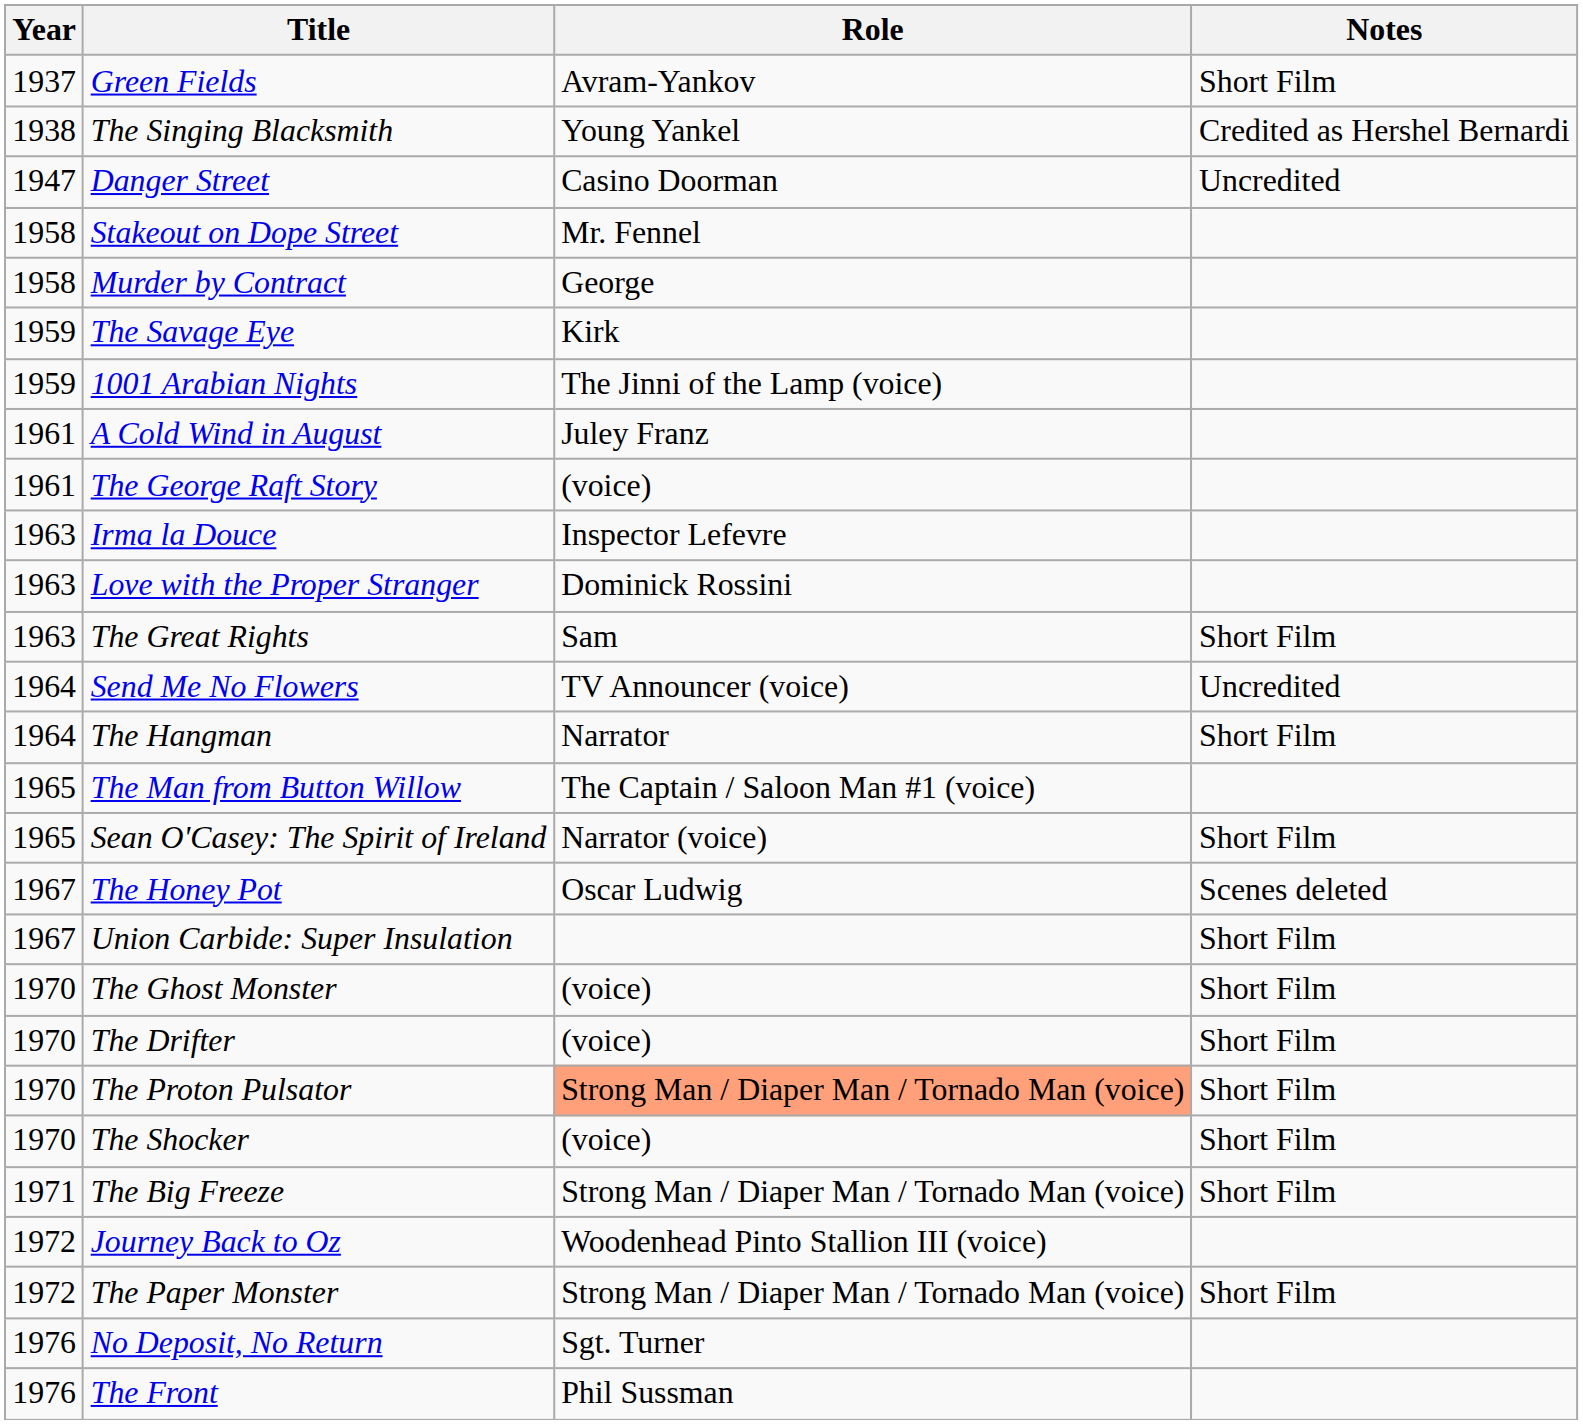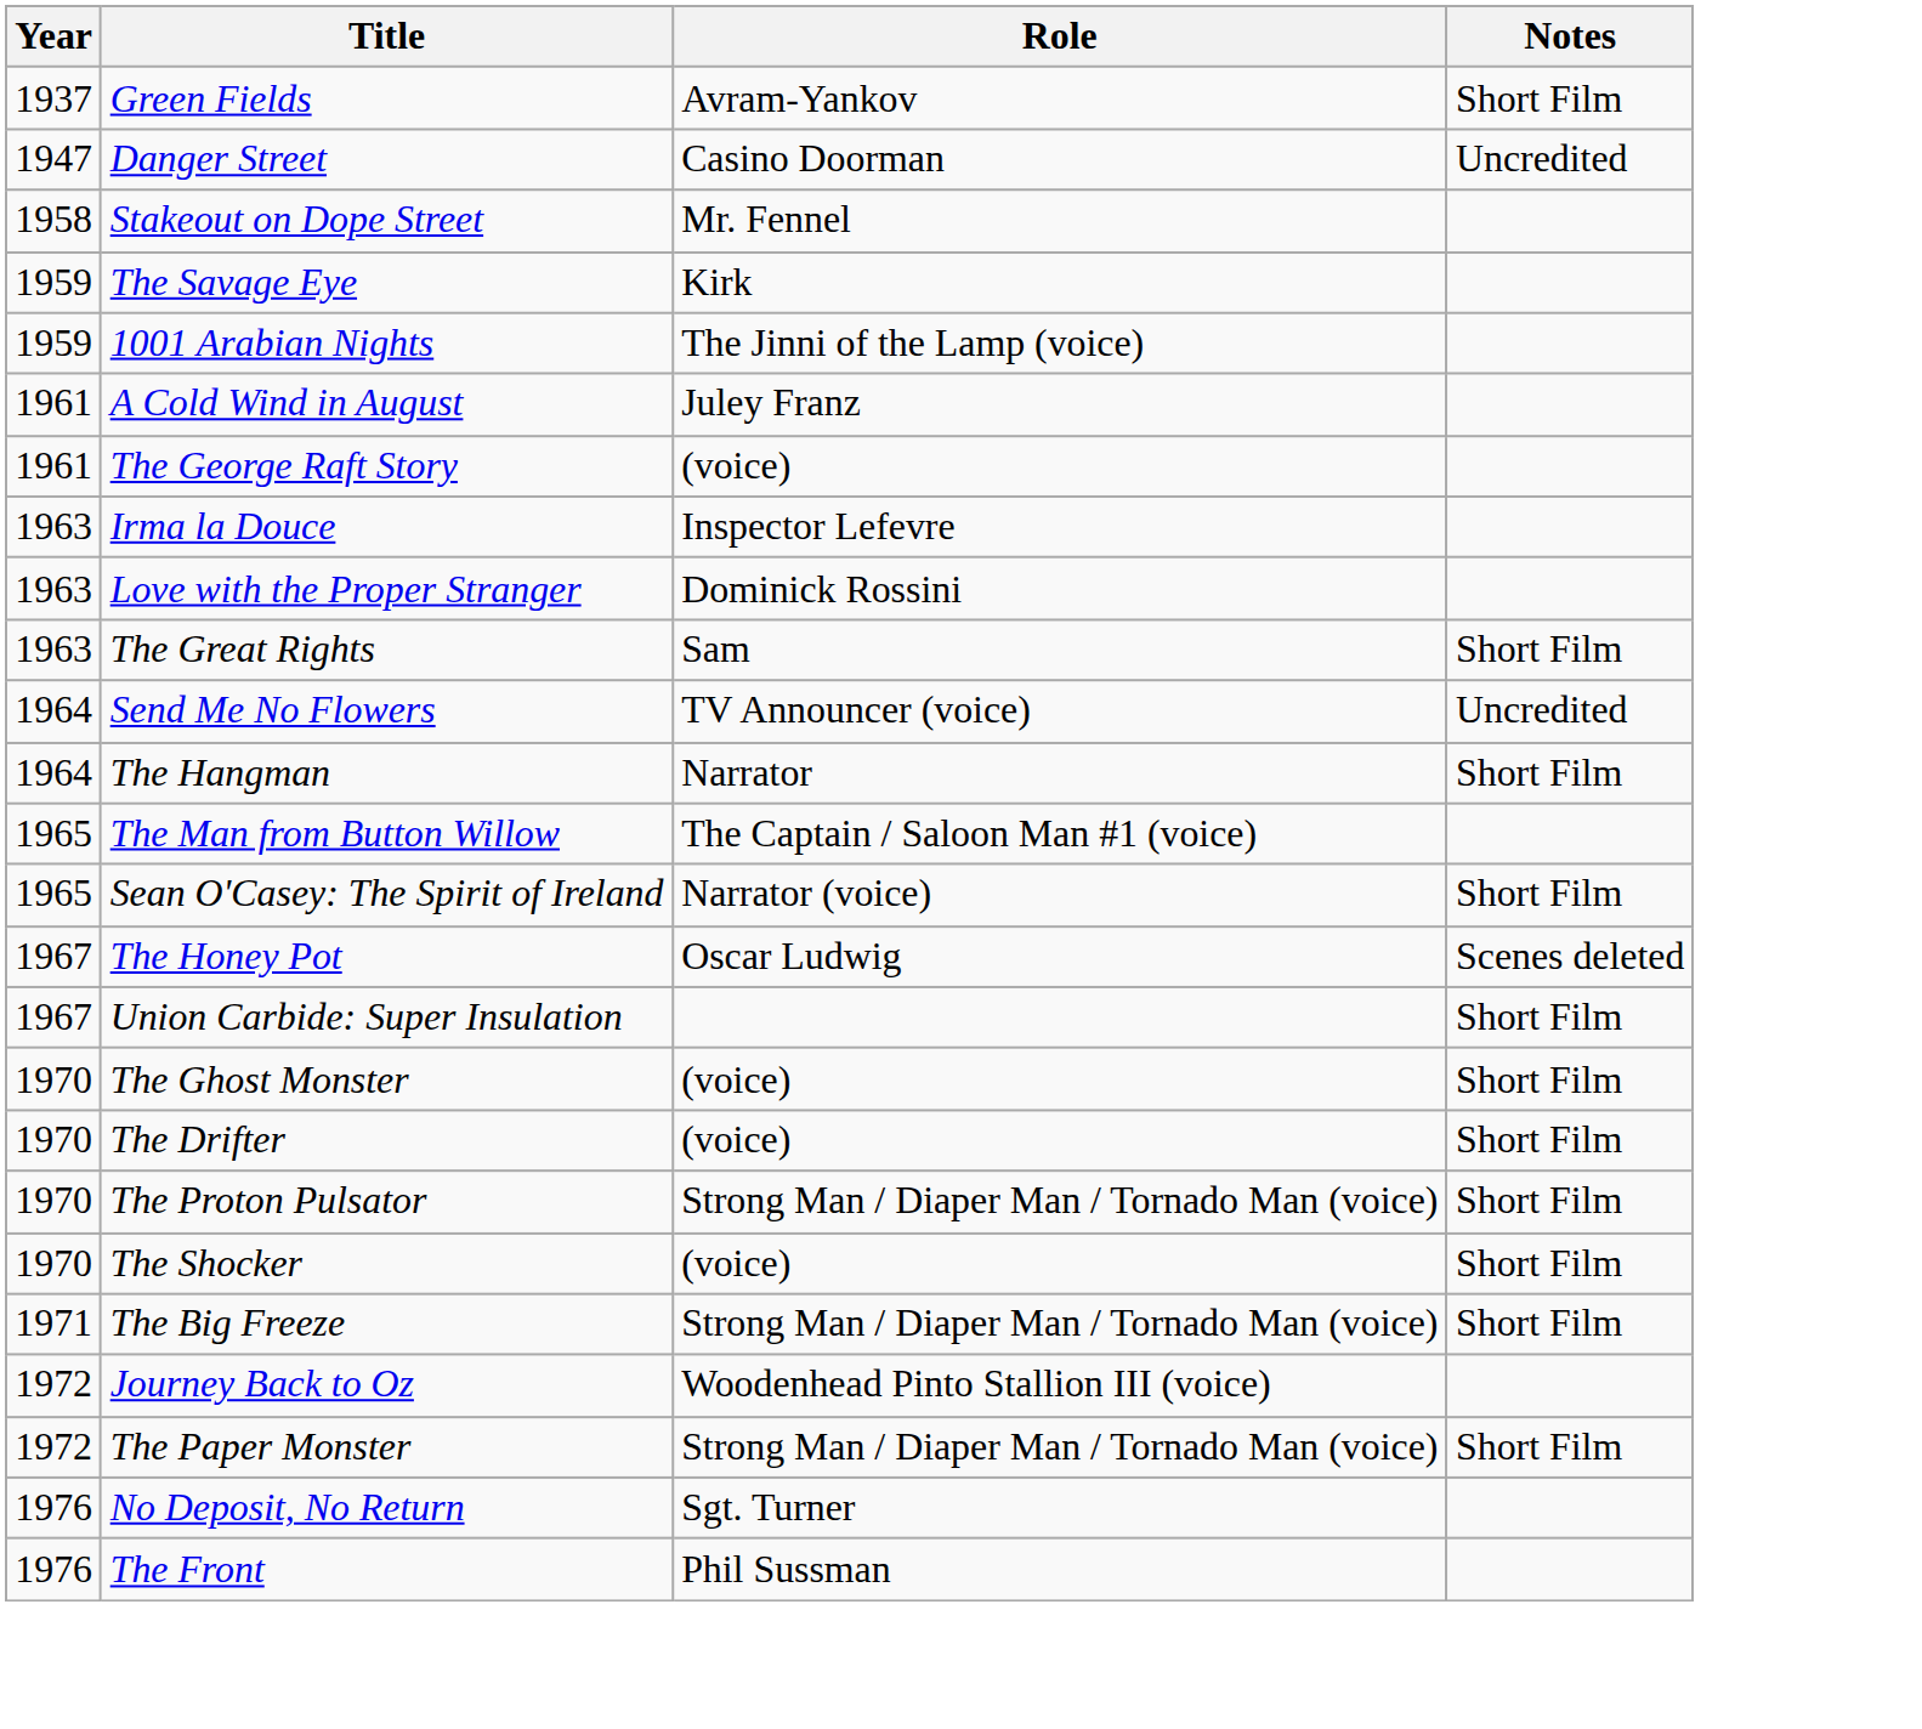 <table class="wikitable sortable">
 <tr>
 <th>Year</th>
 <th>Title</th>
 <th>Role</th>
 <th>Notes</th>
 </tr>
 <tr>
 <td>1937</td>
 <td><em><a href='#'>Green Fields</a></em></td>
 <td>Avram-Yankov</td>
 <td>Short Film</td>
 </tr>
 <tr>
-<td>1938</td>
-<td><em>The Singing Blacksmith</em></td>
-<td>Young Yankel</td>
-<td>Credited as Hershel Bernardi</td>
-</tr>
-<tr>
 <td>1947</td>
 <td><em><a href='#'>Danger Street</a></em></td>
 <td>Casino Doorman</td>
 <td>Uncredited</td>
 </tr>
 <tr>
 <td>1958</td>
 <td><em><a href='#'>Stakeout on Dope Street</a></em></td>
 <td>Mr. Fennel</td>
-<td></td>
-</tr>
-<tr>
-<td>1958</td>
-<td><em><a href='#'>Murder by Contract</a></em></td>
-<td>George</td>
 <td></td>
 </tr>
 <tr>
 <td>1959</td>
 <td><em><a href='#'>The Savage Eye</a></em></td>
 <td>Kirk</td>
 <td></td>
 </tr>
 <tr>
 <td>1959</td>
 <td><em><a href='#'>1001 Arabian Nights</a></em></td>
 <td>The Jinni of the Lamp (voice)</td>
 <td></td>
 </tr>
 <tr>
 <td>1961</td>
 <td><em><a href='#'>A Cold Wind in August</a></em></td>
 <td>Juley Franz</td>
 <td></td>
 </tr>
 <tr>
 <td>1961</td>
 <td><em><a href='#'>The George Raft Story</a></em></td>
 <td>(voice)</td>
 <td></td>
 </tr>
 <tr>
 <td>1963</td>
 <td><em><a href='#'>Irma la Douce</a></em></td>
 <td>Inspector Lefevre</td>
 <td></td>
 </tr>
 <tr>
 <td>1963</td>
 <td><em><a href='#'>Love with the Proper Stranger</a></em></td>
 <td>Dominick Rossini</td>
 <td></td>
 </tr>
 <tr>
 <td>1963</td>
 <td><em>The Great Rights</em></td>
 <td>Sam</td>
 <td>Short Film</td>
 </tr>
 <tr>
 <td>1964</td>
 <td><em><a href='#'>Send Me No Flowers</a></em></td>
 <td>TV Announcer (voice)</td>
 <td>Uncredited</td>
 </tr>
 <tr>
 <td>1964</td>
 <td><em>The Hangman</em></td>
 <td>Narrator</td>
 <td>Short Film</td>
 </tr>
 <tr>
 <td>1965</td>
 <td><em><a href='#'>The Man from Button Willow</a></em></td>
 <td>The Captain / Saloon Man #1 (voice)</td>
 <td></td>
 </tr>
 <tr>
 <td>1965</td>
 <td><em>Sean O'Casey: The Spirit of Ireland</em></td>
 <td>Narrator (voice)</td>
 <td>Short Film</td>
 </tr>
 <tr>
 <td>1967</td>
 <td><em><a href='#'>The Honey Pot</a></em></td>
 <td>Oscar Ludwig</td>
 <td>Scenes deleted</td>
 </tr>
 <tr>
 <td>1967</td>
 <td><em>Union Carbide: Super Insulation</em></td>
 <td></td>
 <td>Short Film</td>
 </tr>
 <tr>
 <td>1970</td>
 <td><em>The Ghost Monster</em></td>
 <td>(voice)</td>
 <td>Short Film</td>
 </tr>
 <tr>
 <td>1970</td>
 <td><em>The Drifter</em></td>
 <td>(voice)</td>
 <td>Short Film</td>
 </tr>
 <tr>
 <td>1970</td>
 <td><em>The Proton Pulsator</em></td>
-<td style="background: lightsalmon;">Strong Man / Diaper Man / Tornado Man (voice)</td>
+<td>Strong Man / Diaper Man / Tornado Man (voice)</td>
 <td>Short Film</td>
 </tr>
 <tr>
 <td>1970</td>
 <td><em>The Shocker</em></td>
 <td>(voice)</td>
 <td>Short Film</td>
 </tr>
 <tr>
 <td>1971</td>
 <td><em>The Big Freeze</em></td>
 <td>Strong Man / Diaper Man / Tornado Man (voice)</td>
 <td>Short Film</td>
 </tr>
 <tr>
 <td>1972</td>
 <td><em><a href='#'>Journey Back to Oz</a></em></td>
 <td>Woodenhead Pinto Stallion III (voice)</td>
 <td></td>
 </tr>
 <tr>
 <td>1972</td>
 <td><em>The Paper Monster</em></td>
 <td>Strong Man / Diaper Man / Tornado Man (voice)</td>
 <td>Short Film</td>
 </tr>
 <tr>
 <td>1976</td>
 <td><em><a href='#'>No Deposit, No Return</a></em></td>
 <td>Sgt. Turner</td>
 <td></td>
 </tr>
 <tr>
 <td>1976</td>
 <td><em><a href='#'>The Front</a></em></td>
 <td>Phil Sussman</td>
 <td></td>
 </tr>
 </table>
